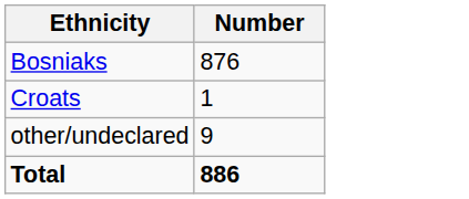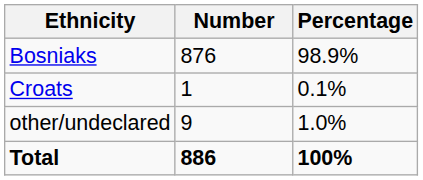 <table class="wikitable">
 <tr>
 <th width="100px">Ethnicity</th>
 <th width="80px">Number</th>
+<th width="80px">Percentage</th>
 </tr>
 <tr>
 <td><a href='#'>Bosniaks</a></td>
 <td>876</td>
+<td>98.9%</td>
 </tr>
 <tr>
 <td><a href='#'>Croats</a></td>
 <td>1</td>
+<td>0.1%</td>
 </tr>
 <tr>
 <td>other/undeclared</td>
 <td>9</td>
+<td>1.0%</td>
 </tr>
 <tr>
 <td><strong>Total</strong></td>
 <td><strong>886</strong></td>
+<td><strong>100%</strong></td>
 </tr>
 </table>
